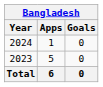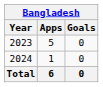 <table class="wikitable" style="text-align:center">
 <tr>
 <th colspan=3><a href='#'>Bangladesh</a></th>
 </tr>
 <tr>
 <th>Year</th>
 <th>Apps</th>
 <th>Goals</th>
 </tr>
 <tr>
-<td>2024</td>
-<td>1</td>
+<td>2023</td>
+<td>5</td>
 <td>0</td>
 </tr>
 <tr>
-<td>2023</td>
-<td>5</td>
+<td>2024</td>
+<td>1</td>
 <td>0</td>
 </tr>
 <tr>
 <th>Total</th>
 <th>6</th>
 <th>0</th>
 </tr>
 </table>
